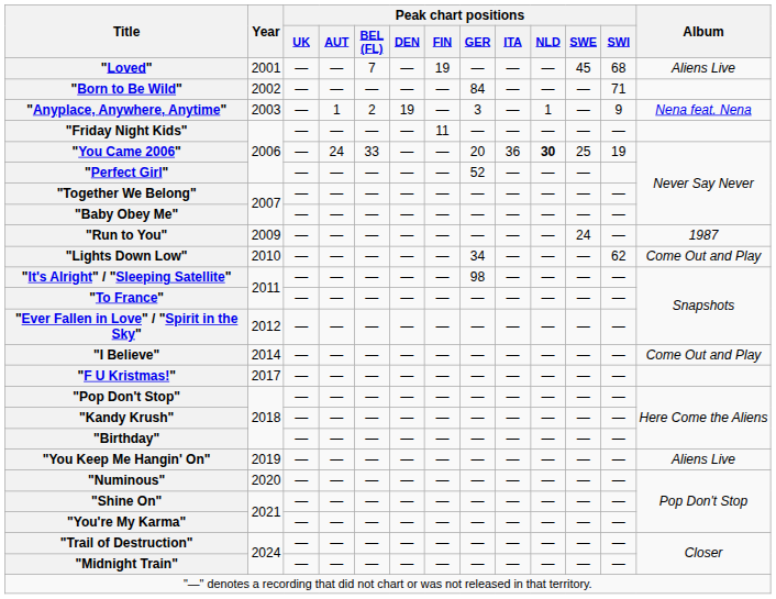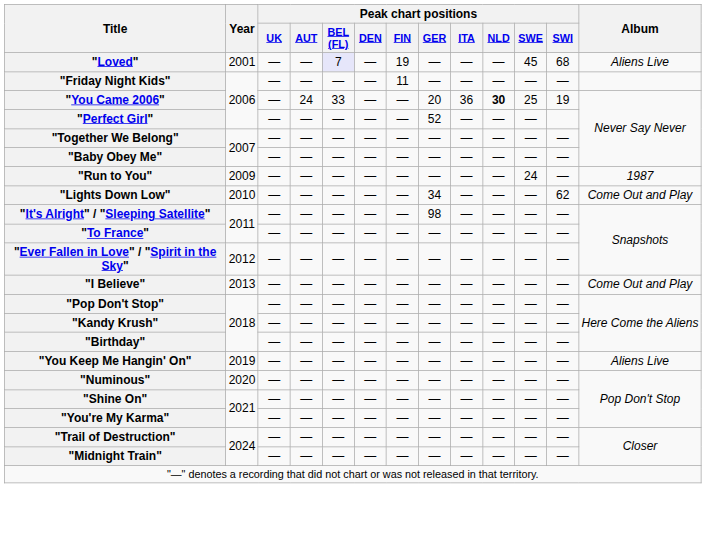 <table class="wikitable plainrowheaders" style="text-align:center;">
 <tr>
 <th scope="col" rowspan="2" style="width:18em;">Title</th>
 <th scope="col" rowspan="2" style="width:1em;">Year</th>
 <th scope="col" colspan="10">Peak chart positions</th>
 <th scope="col" rowspan="2">Album</th>
 </tr>
 <tr>
 <th style="width:2.5em;font-size:90%;"><a href='#'>UK</a><br></th>
 <th style="width:2.5em;font-size:90%;"><a href='#'>AUT</a><br></th>
 <th style="width:2.5em;font-size:90%;"><a href='#'>BEL<br>(FL)</a><br></th>
 <th style="width:2.5em;font-size:90%;"><a href='#'>DEN</a><br></th>
 <th style="width:2.5em;font-size:90%;"><a href='#'>FIN</a><br></th>
 <th style="width:2.5em;font-size:90%;"><a href='#'>GER</a><br></th>
 <th style="width:2.5em;font-size:90%;"><a href='#'>ITA</a><br></th>
 <th style="width:2.5em;font-size:90%;"><a href='#'>NLD</a><br></th>
 <th style="width:2.5em;font-size:90%;"><a href='#'>SWE</a><br></th>
 <th style="width:2.5em;font-size:90%;"><a href='#'>SWI</a><br></th>
 </tr>
 <tr>
 <th scope="row">"<a href='#'>Loved</a>"</th>
 <td>2001</td>
 <td>—</td>
 <td>—</td>
-<td>7</td>
+<td style="background: lavender;">7</td>
 <td>—</td>
 <td>19</td>
 <td>—</td>
 <td>—</td>
 <td>—</td>
 <td>45</td>
 <td>68</td>
 <td><em>Aliens Live</em></td>
-</tr>
-<tr>
-<th scope="row">"<a href='#'>Born to Be Wild</a>"</th>
-<td>2002</td>
-<td>—</td>
-<td>—</td>
-<td>—</td>
-<td>—</td>
-<td>—</td>
-<td>84</td>
-<td>—</td>
-<td>—</td>
-<td>—</td>
-<td>71</td>
-<td></td>
-</tr>
-<tr>
-<th scope="row">"<a href='#'>Anyplace, Anywhere, Anytime</a>"<br></th>
-<td>2003</td>
-<td>—</td>
-<td>1</td>
-<td>2</td>
-<td>19</td>
-<td>—</td>
-<td>3</td>
-<td>—</td>
-<td>1</td>
-<td>—</td>
-<td>9</td>
-<td><em><a href='#'>Nena feat. Nena</a></em></td>
 </tr>
 <tr>
 <th scope="row">"Friday Night Kids"<br></th>
 <td rowspan="3">2006</td>
 <td>—</td>
 <td>—</td>
 <td>—</td>
 <td>—</td>
 <td>11</td>
 <td>—</td>
 <td>—</td>
 <td>—</td>
 <td>—</td>
 <td>—</td>
 <td></td>
 </tr>
 <tr>
 <th scope="row">"<a href='#'>You Came 2006</a>"</th>
 <td>—</td>
 <td>24</td>
 <td>33</td>
 <td>—</td>
 <td>—</td>
 <td>20</td>
 <td>36</td>
 <td><strong>30</strong></td>
 <td>25</td>
 <td>19</td>
 <td rowspan="4"><em>Never Say Never</em></td>
 </tr>
 <tr>
 <th scope="row">"<a href='#'>Perfect Girl</a>"</th>
 <td>—</td>
 <td>—</td>
 <td>—</td>
 <td>—</td>
 <td>—</td>
 <td>52</td>
 <td>—</td>
 <td>—</td>
 <td>—</td>
 </tr>
 <tr>
 <th scope="row">"Together We Belong"</th>
 <td rowspan="2">2007</td>
 <td>—</td>
 <td>—</td>
 <td>—</td>
 <td>—</td>
 <td>—</td>
 <td>—</td>
 <td>—</td>
 <td>—</td>
 <td>—</td>
 <td>—</td>
 </tr>
 <tr>
 <th scope="row">"Baby Obey Me"<br></th>
 <td>—</td>
 <td>—</td>
 <td>—</td>
 <td>—</td>
 <td>—</td>
 <td>—</td>
 <td>—</td>
 <td>—</td>
 <td>—</td>
 <td>—</td>
 </tr>
 <tr>
 <th scope="row">"Run to You"<br></th>
 <td>2009</td>
 <td>—</td>
 <td>—</td>
 <td>—</td>
 <td>—</td>
 <td>—</td>
 <td>—</td>
 <td>—</td>
 <td>—</td>
 <td>24</td>
 <td>—</td>
 <td><em>1987</em></td>
 </tr>
 <tr>
 <th scope="row">"Lights Down Low"</th>
 <td>2010</td>
 <td>—</td>
 <td>—</td>
 <td>—</td>
 <td>—</td>
 <td>—</td>
 <td>34</td>
 <td>—</td>
 <td>—</td>
 <td>—</td>
 <td>62</td>
 <td><em>Come Out and Play</em></td>
 </tr>
 <tr>
 <th scope="row">"<a href='#'>It's Alright</a>" / "<a href='#'>Sleeping Satellite</a>"</th>
 <td rowspan="2">2011</td>
 <td>—</td>
 <td>—</td>
 <td>—</td>
 <td>—</td>
 <td>—</td>
 <td>98</td>
 <td>—</td>
 <td>—</td>
 <td>—</td>
 <td>—</td>
 <td rowspan="3"><em>Snapshots</em></td>
 </tr>
 <tr>
 <th scope="row">"<a href='#'>To France</a>"</th>
 <td>—</td>
 <td>—</td>
 <td>—</td>
 <td>—</td>
 <td>—</td>
 <td>—</td>
 <td>—</td>
 <td>—</td>
 <td>—</td>
 <td>—</td>
 </tr>
 <tr>
 <th scope="row">"<a href='#'>Ever Fallen in Love</a>" / "<a href='#'>Spirit in the Sky</a>"</th>
 <td>2012</td>
 <td>—</td>
 <td>—</td>
 <td>—</td>
 <td>—</td>
 <td>—</td>
 <td>—</td>
 <td>—</td>
 <td>—</td>
 <td>—</td>
 <td>—</td>
 </tr>
 <tr>
 <th scope="row">"I Believe"<br></th>
-<td>2014</td>
+<td>2013</td>
 <td>—</td>
 <td>—</td>
 <td>—</td>
 <td>—</td>
 <td>—</td>
 <td>—</td>
 <td>—</td>
 <td>—</td>
 <td>—</td>
 <td>—</td>
 <td><em>Come Out and Play</em></td>
-</tr>
-<tr>
-<th scope="row">"<a href='#'>F U Kristmas!</a>"<br></th>
-<td>2017</td>
-<td>—</td>
-<td>—</td>
-<td>—</td>
-<td>—</td>
-<td>—</td>
-<td>—</td>
-<td>—</td>
-<td>—</td>
-<td>—</td>
-<td>—</td>
-<td></td>
 </tr>
 <tr>
 <th scope="row">"Pop Don't Stop"</th>
 <td rowspan="3">2018</td>
 <td>—</td>
 <td>—</td>
 <td>—</td>
 <td>—</td>
 <td>—</td>
 <td>—</td>
 <td>—</td>
 <td>—</td>
 <td>—</td>
 <td>—</td>
 <td rowspan="3"><em>Here Come the Aliens</em></td>
 </tr>
 <tr>
 <th scope="row">"Kandy Krush"</th>
 <td>—</td>
 <td>—</td>
 <td>—</td>
 <td>—</td>
 <td>—</td>
 <td>—</td>
 <td>—</td>
 <td>—</td>
 <td>—</td>
 <td>—</td>
 </tr>
 <tr>
 <th scope="row">"Birthday"</th>
 <td>—</td>
 <td>—</td>
 <td>—</td>
 <td>—</td>
 <td>—</td>
 <td>—</td>
 <td>—</td>
 <td>—</td>
 <td>—</td>
 <td>—</td>
 </tr>
 <tr>
 <th scope="row">"You Keep Me Hangin' On"<br></th>
 <td>2019</td>
 <td>—</td>
 <td>—</td>
 <td>—</td>
 <td>—</td>
 <td>—</td>
 <td>—</td>
 <td>—</td>
 <td>—</td>
 <td>—</td>
 <td>—</td>
 <td><em>Aliens Live</em></td>
 </tr>
 <tr>
 <th scope="row">"Numinous"</th>
 <td>2020</td>
 <td>—</td>
 <td>—</td>
 <td>—</td>
 <td>—</td>
 <td>—</td>
 <td>—</td>
 <td>—</td>
 <td>—</td>
 <td>—</td>
 <td>—</td>
 <td rowspan="3"><em>Pop Don't Stop</em></td>
 </tr>
 <tr>
 <th scope="row">"Shine On"<br></th>
 <td rowspan="2">2021</td>
 <td>—</td>
 <td>—</td>
 <td>—</td>
 <td>—</td>
 <td>—</td>
 <td>—</td>
 <td>—</td>
 <td>—</td>
 <td>—</td>
 <td>—</td>
 </tr>
 <tr>
 <th scope="row">"You're My Karma"<br></th>
 <td>—</td>
 <td>—</td>
 <td>—</td>
 <td>—</td>
 <td>—</td>
 <td>—</td>
 <td>—</td>
 <td>—</td>
 <td>—</td>
 <td>—</td>
 </tr>
 <tr>
 <th scope="row">"Trail of Destruction"</th>
 <td rowspan="2">2024</td>
 <td>—</td>
 <td>—</td>
 <td>—</td>
 <td>—</td>
 <td>—</td>
 <td>—</td>
 <td>—</td>
 <td>—</td>
 <td>—</td>
 <td>—</td>
 <td rowspan="2"><em>Closer</em></td>
 </tr>
 <tr>
 <th scope="row">"Midnight Train"</th>
 <td>—</td>
 <td>—</td>
 <td>—</td>
 <td>—</td>
 <td>—</td>
 <td>—</td>
 <td>—</td>
 <td>—</td>
 <td>—</td>
 <td>—</td>
 </tr>
 <tr>
 <td colspan="13" style="font-size:90%">"—" denotes a recording that did not chart or was not released in that territory.</td>
 </tr>
 </table>
